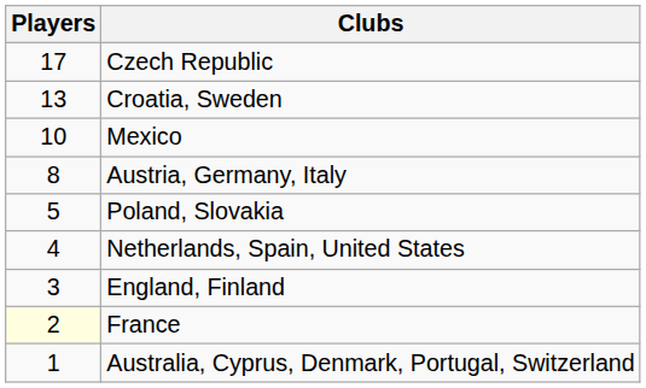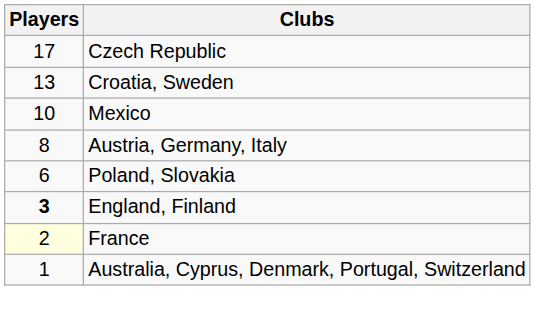 <table class="wikitable">
 <tr>
 <th>Players</th>
 <th>Clubs</th>
 </tr>
 <tr>
 <td align="center">17</td>
 <td> Czech Republic</td>
 </tr>
 <tr>
 <td align="center">13</td>
 <td> Croatia,  Sweden</td>
 </tr>
 <tr>
 <td align="center">10</td>
 <td> Mexico</td>
 </tr>
 <tr>
 <td align="center">8</td>
 <td> Austria,  Germany,  Italy</td>
 </tr>
 <tr>
-<td align="center">5</td>
+<td align="center">6</td>
 <td> Poland,  Slovakia</td>
 </tr>
 <tr>
-<td align="center">4</td>
-<td> Netherlands,  Spain,  United States</td>
-</tr>
-<tr>
-<td align="center">3</td>
+<td align="center"><strong>3</strong></td>
 <td> England,  Finland</td>
 </tr>
 <tr>
 <td align="center" style="background: lightyellow;">2</td>
 <td> France</td>
 </tr>
 <tr>
 <td align="center">1</td>
 <td> Australia,  Cyprus,  Denmark,  Portugal,  Switzerland</td>
 </tr>
 </table>
